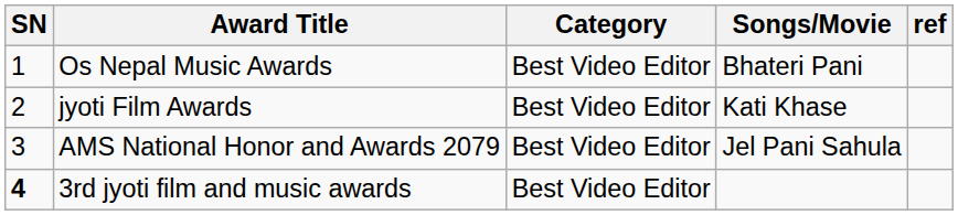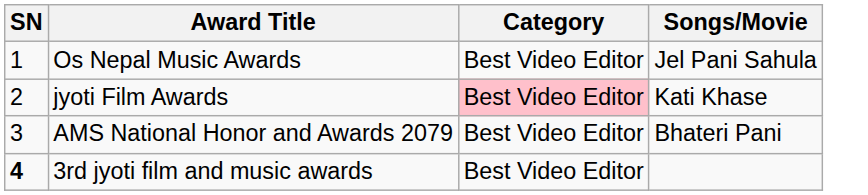 <table class="wikitable sortable">
 <tr>
 <th>SN</th>
 <th>Award Title</th>
 <th>Category</th>
 <th>Songs/Movie</th>
-<th>ref</th>
 </tr>
 <tr>
 <td>1</td>
 <td>Os Nepal Music Awards</td>
 <td>Best Video Editor</td>
-<td>Bhateri Pani</td>
-<td></td>
+<td>Jel Pani Sahula</td>
 </tr>
 <tr>
 <td>2</td>
 <td>jyoti Film Awards</td>
-<td>Best Video Editor</td>
+<td style="background: pink;">Best Video Editor</td>
 <td>Kati Khase</td>
-<td></td>
 </tr>
 <tr>
 <td>3</td>
 <td>AMS National Honor and Awards 2079</td>
 <td>Best Video Editor</td>
-<td>Jel Pani Sahula</td>
-<td></td>
+<td>Bhateri Pani</td>
 </tr>
 <tr>
 <td><strong>4</strong></td>
 <td>3rd jyoti film and music awards</td>
 <td>Best Video Editor</td>
 <td></td>
-<td></td>
 </tr>
 </table>
